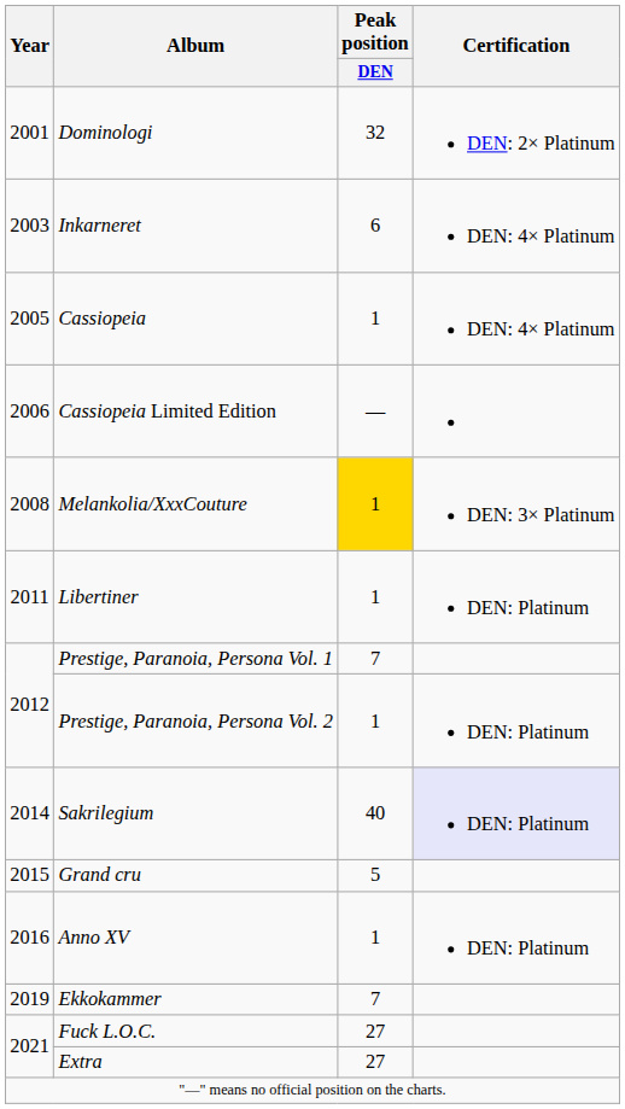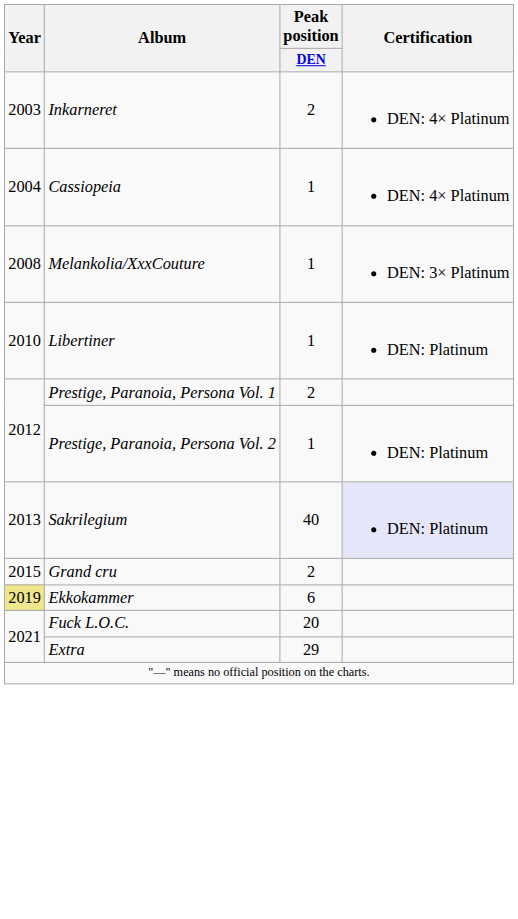 <table class="wikitable plainrowheaders" style="text-align:center;">
 <tr>
 <th scope="col" rowspan="2">Year</th>
 <th scope="col" rowspan="2">Album</th>
 <th scope="col">Peak <br>position</th>
 <th scope="col" rowspan="2">Certification</th>
 </tr>
 <tr>
 <th scope="col" style="width:3em;font-size:85%;"><a href='#'>DEN</a><br></th>
 </tr>
 <tr>
-<td>2001</td>
-<td style="text-align:left;"><em>Dominologi</em></td>
-<td>32<br></td>
-<td style="text-align:left;"><br><ul><li><a href='#'>DEN</a>: 2× Platinum</li></ul></td>
-</tr>
-<tr>
 <td>2003</td>
 <td style="text-align:left;"><em>Inkarneret</em></td>
-<td>6</td>
+<td>2</td>
 <td style="text-align:left;"><br><ul><li>DEN: 4× Platinum</li></ul></td>
 </tr>
 <tr>
-<td>2005</td>
+<td>2004</td>
 <td style="text-align:left;"><em>Cassiopeia</em></td>
 <td>1</td>
 <td style="text-align:left;"><br><ul><li>DEN: 4× Platinum</li></ul></td>
 </tr>
 <tr>
-<td>2006</td>
-<td style="text-align:left;"><em>Cassiopeia</em> Limited Edition</td>
-<td>—</td>
-<td style="text-align:left;"><br><ul><li></li></ul></td>
-</tr>
-<tr>
 <td>2008</td>
 <td style="text-align:left;"><em>Melankolia/XxxCouture</em></td>
-<td style="background: gold;">1</td>
+<td>1</td>
 <td style="text-align:left;"><br><ul><li>DEN: 3× Platinum</li></ul></td>
 </tr>
 <tr>
-<td>2011</td>
+<td>2010</td>
 <td style="text-align:left;"><em>Libertiner</em></td>
 <td>1</td>
 <td style="text-align:left;"><br><ul><li>DEN: Platinum</li></ul></td>
 </tr>
 <tr>
 <td rowspan="2">2012</td>
 <td style="text-align:left;"><em>Prestige, Paranoia, Persona Vol. 1</em></td>
-<td>7</td>
+<td>2</td>
 <td style="text-align:left;"></td>
 </tr>
 <tr>
 <td style="text-align:left;"><em>Prestige, Paranoia, Persona Vol. 2</em></td>
 <td>1</td>
 <td style="text-align:left;"><br><ul><li>DEN: Platinum</li></ul></td>
 </tr>
 <tr>
-<td>2014</td>
+<td>2013</td>
 <td style="text-align:left;"><em>Sakrilegium</em></td>
 <td>40</td>
 <td style="background: lavender; text-align:left;"><br><ul><li>DEN: Platinum</li></ul></td>
 </tr>
 <tr>
 <td>2015</td>
 <td style="text-align:left;"><em>Grand cru</em></td>
-<td>5</td>
+<td>2</td>
 <td style="text-align:left;"></td>
 </tr>
 <tr>
-<td>2016</td>
-<td style="text-align:left;"><em>Anno XV</em></td>
-<td>1<br></td>
-<td style="text-align:left;"><br><ul><li>DEN: Platinum</li></ul></td>
-</tr>
-<tr>
-<td>2019</td>
+<td style="background: khaki;">2019</td>
 <td style="text-align:left;"><em>Ekkokammer</em></td>
-<td>7<br></td>
+<td>6<br></td>
 <td style="text-align:left;"></td>
 </tr>
 <tr>
 <td rowspan="2">2021</td>
 <td style="text-align:left;"><em>Fuck L.O.C.</em></td>
-<td>27<br></td>
+<td>20<br></td>
 <td style="text-align:left;"></td>
 </tr>
 <tr>
 <td style="text-align:left;"><em>Extra</em></td>
-<td>27<br></td>
+<td>29<br></td>
 <td style="text-align:left;"></td>
 </tr>
 <tr>
 <td colspan="4" style="font-size:9pt">"—" means no official position on the charts.</td>
 </tr>
 </table>
